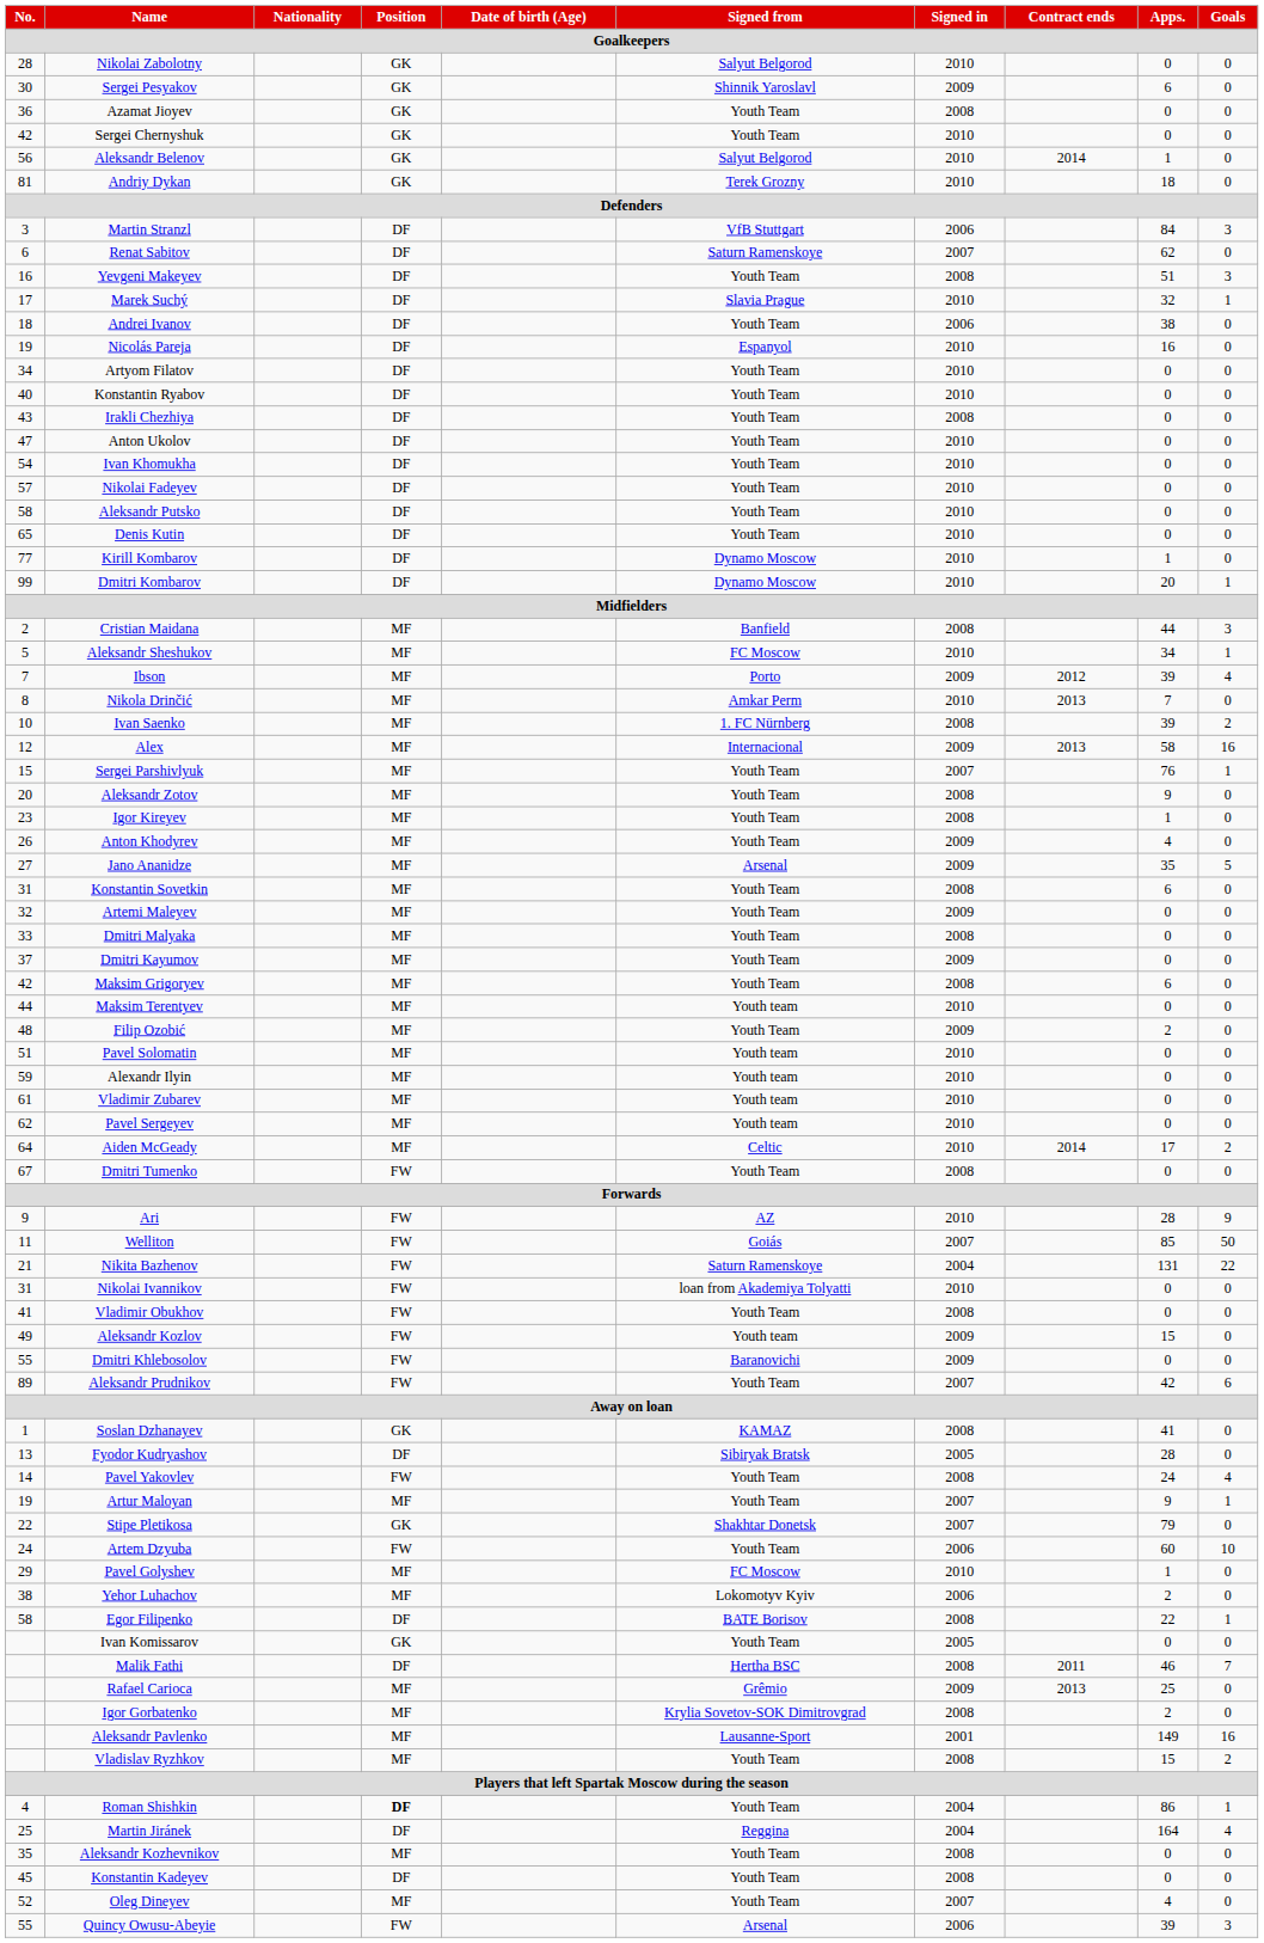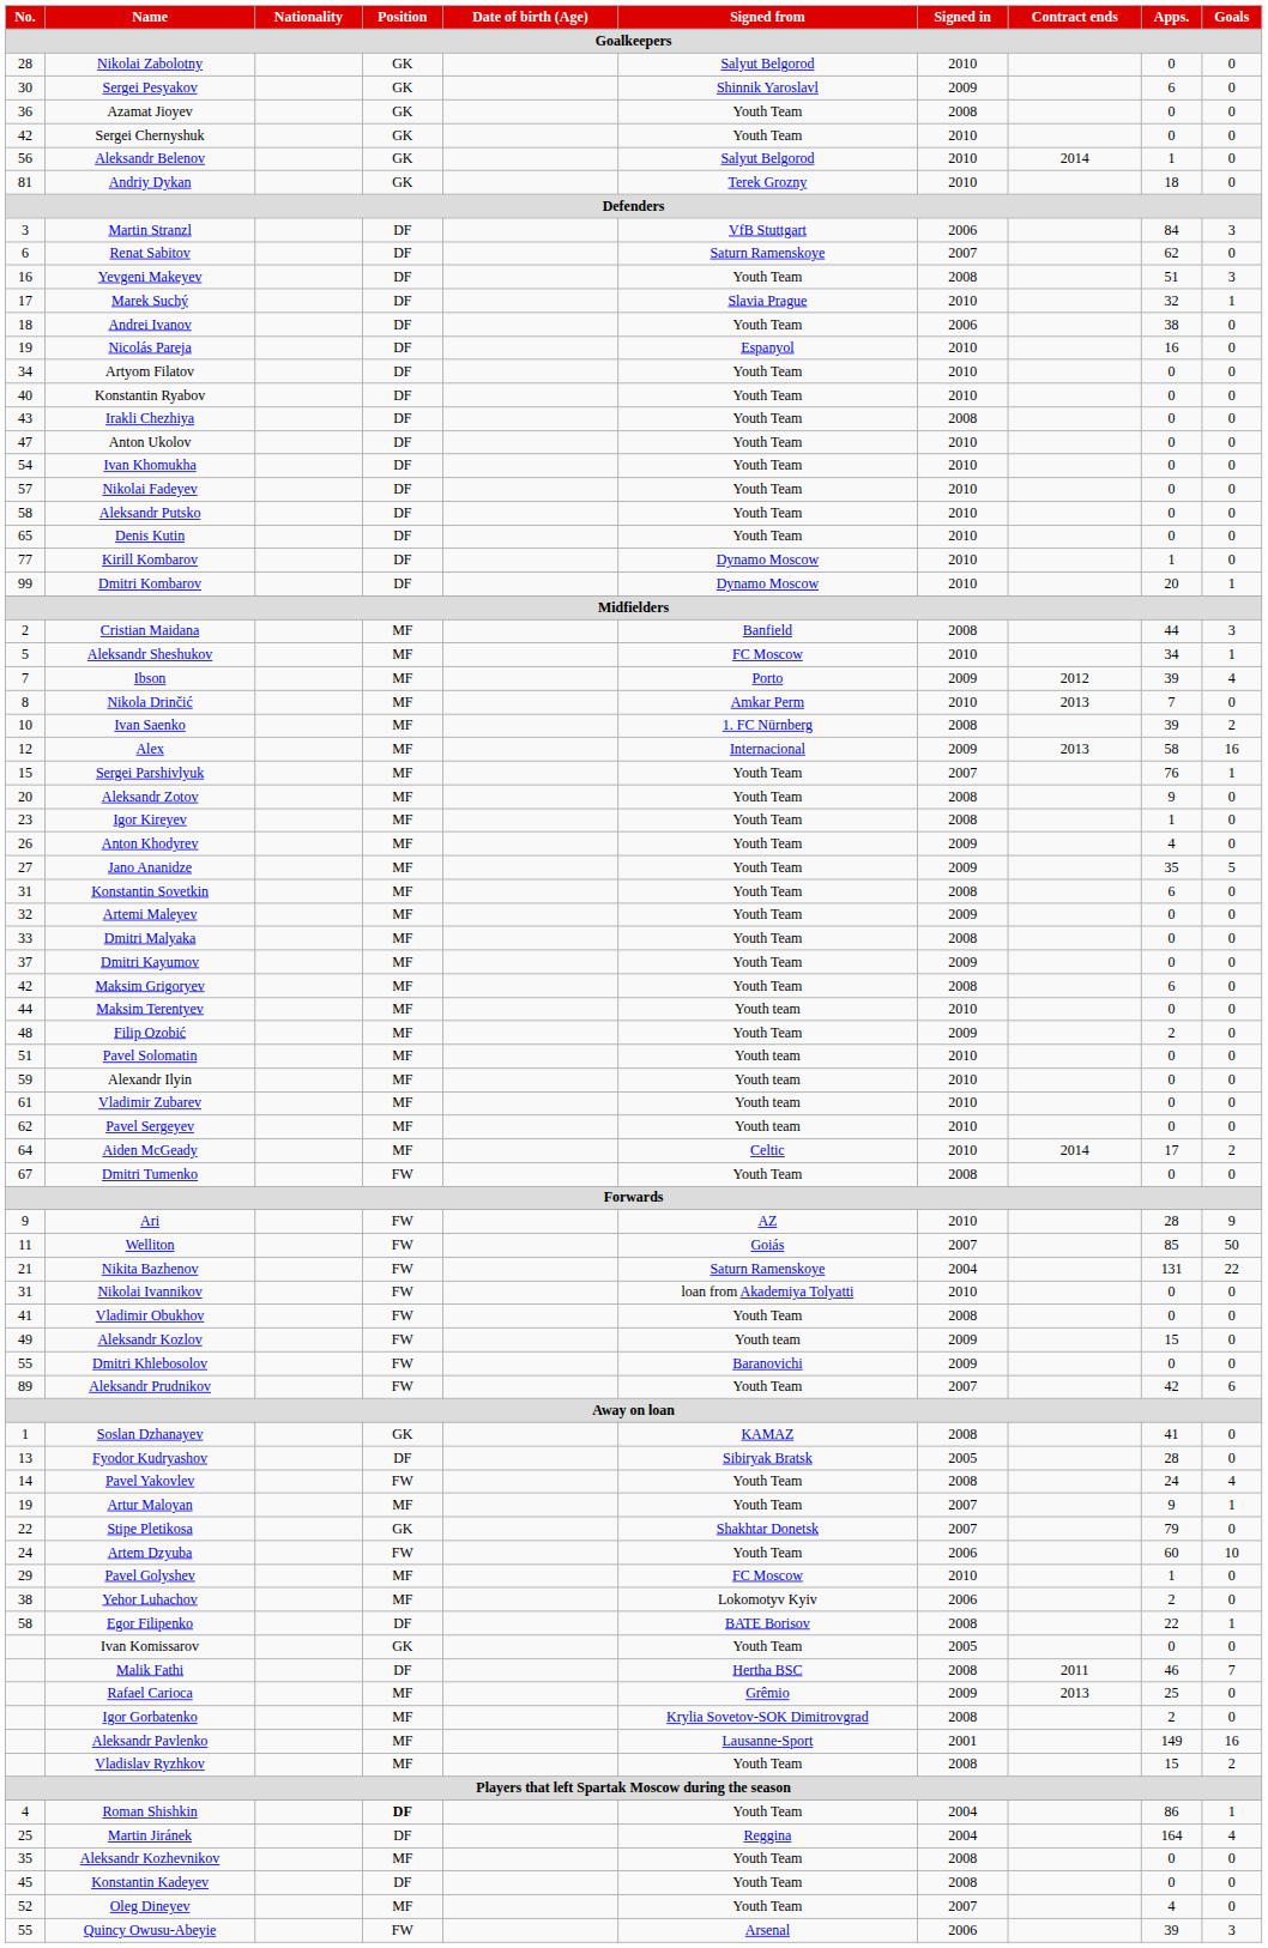 <table class="wikitable"  style="text-align:center; font-size:90%; width:100%;">
 <tr>
 <th style="background:#DD0000; color:white; text-align:center;">No.</th>
 <th style="background:#DD0000; color:white; text-align:center;">Name</th>
 <th style="background:#DD0000; color:white; text-align:center;">Nationality</th>
 <th style="background:#DD0000; color:white; text-align:center;">Position</th>
 <th style="background:#DD0000; color:white; text-align:center;">Date of birth (Age)</th>
 <th style="background:#DD0000; color:white; text-align:center;">Signed from</th>
 <th style="background:#DD0000; color:white; text-align:center;">Signed in</th>
 <th style="background:#DD0000; color:white; text-align:center;">Contract ends</th>
 <th style="background:#DD0000; color:white; text-align:center;">Apps.</th>
 <th style="background:#DD0000; color:white; text-align:center;">Goals</th>
 </tr>
 <tr>
 <th colspan="11"  style="background:#dcdcdc; text-align:center;">Goalkeepers</th>
 </tr>
 <tr>
 <td>28</td>
 <td><a href='#'>Nikolai Zabolotny</a></td>
 <td></td>
 <td>GK</td>
 <td></td>
 <td><a href='#'>Salyut Belgorod</a></td>
 <td>2010</td>
 <td></td>
 <td>0</td>
 <td>0</td>
 </tr>
 <tr>
 <td>30</td>
 <td><a href='#'>Sergei Pesyakov</a></td>
 <td></td>
 <td>GK</td>
 <td></td>
 <td><a href='#'>Shinnik Yaroslavl</a></td>
 <td>2009</td>
 <td></td>
 <td>6</td>
 <td>0</td>
 </tr>
 <tr>
 <td>36</td>
 <td>Azamat Jioyev</td>
 <td></td>
 <td>GK</td>
 <td></td>
 <td>Youth Team</td>
 <td>2008</td>
 <td></td>
 <td>0</td>
 <td>0</td>
 </tr>
 <tr>
 <td>42</td>
 <td>Sergei Chernyshuk</td>
 <td></td>
 <td>GK</td>
 <td></td>
 <td>Youth Team</td>
 <td>2010</td>
 <td></td>
 <td>0</td>
 <td>0</td>
 </tr>
 <tr>
 <td>56</td>
 <td><a href='#'>Aleksandr Belenov</a></td>
 <td></td>
 <td>GK</td>
 <td></td>
 <td><a href='#'>Salyut Belgorod</a></td>
 <td>2010</td>
 <td>2014</td>
 <td>1</td>
 <td>0</td>
 </tr>
 <tr>
 <td>81</td>
 <td><a href='#'>Andriy Dykan</a></td>
 <td></td>
 <td>GK</td>
 <td></td>
 <td><a href='#'>Terek Grozny</a></td>
 <td>2010</td>
 <td></td>
 <td>18</td>
 <td>0</td>
 </tr>
 <tr>
 <th colspan="11"  style="background:#dcdcdc; text-align:center;">Defenders</th>
 </tr>
 <tr>
 <td>3</td>
 <td><a href='#'>Martin Stranzl</a></td>
 <td></td>
 <td>DF</td>
 <td></td>
 <td><a href='#'>VfB Stuttgart</a></td>
 <td>2006</td>
 <td></td>
 <td>84</td>
 <td>3</td>
 </tr>
 <tr>
 <td>6</td>
 <td><a href='#'>Renat Sabitov</a></td>
 <td></td>
 <td>DF</td>
 <td></td>
 <td><a href='#'>Saturn Ramenskoye</a></td>
 <td>2007</td>
 <td></td>
 <td>62</td>
 <td>0</td>
 </tr>
 <tr>
 <td>16</td>
 <td><a href='#'>Yevgeni Makeyev</a></td>
 <td></td>
 <td>DF</td>
 <td></td>
 <td>Youth Team</td>
 <td>2008</td>
 <td></td>
 <td>51</td>
 <td>3</td>
 </tr>
 <tr>
 <td>17</td>
 <td><a href='#'>Marek Suchý</a></td>
 <td></td>
 <td>DF</td>
 <td></td>
 <td><a href='#'>Slavia Prague</a></td>
 <td>2010</td>
 <td></td>
 <td>32</td>
 <td>1</td>
 </tr>
 <tr>
 <td>18</td>
 <td><a href='#'>Andrei Ivanov</a></td>
 <td></td>
 <td>DF</td>
 <td></td>
 <td>Youth Team</td>
 <td>2006</td>
 <td></td>
 <td>38</td>
 <td>0</td>
 </tr>
 <tr>
 <td>19</td>
 <td><a href='#'>Nicolás Pareja</a></td>
 <td></td>
 <td>DF</td>
 <td></td>
 <td><a href='#'>Espanyol</a></td>
 <td>2010</td>
 <td></td>
 <td>16</td>
 <td>0</td>
 </tr>
 <tr>
 <td>34</td>
 <td>Artyom Filatov</td>
 <td></td>
 <td>DF</td>
 <td></td>
 <td>Youth Team</td>
 <td>2010</td>
 <td></td>
 <td>0</td>
 <td>0</td>
 </tr>
 <tr>
 <td>40</td>
 <td>Konstantin Ryabov</td>
 <td></td>
 <td>DF</td>
 <td></td>
 <td>Youth Team</td>
 <td>2010</td>
 <td></td>
 <td>0</td>
 <td>0</td>
 </tr>
 <tr>
 <td>43</td>
 <td><a href='#'>Irakli Chezhiya</a></td>
 <td></td>
 <td>DF</td>
 <td></td>
 <td>Youth Team</td>
 <td>2008</td>
 <td></td>
 <td>0</td>
 <td>0</td>
 </tr>
 <tr>
 <td>47</td>
 <td>Anton Ukolov</td>
 <td></td>
 <td>DF</td>
 <td></td>
 <td>Youth Team</td>
 <td>2010</td>
 <td></td>
 <td>0</td>
 <td>0</td>
 </tr>
 <tr>
 <td>54</td>
 <td><a href='#'>Ivan Khomukha</a></td>
 <td></td>
 <td>DF</td>
 <td></td>
 <td>Youth Team</td>
 <td>2010</td>
 <td></td>
 <td>0</td>
 <td>0</td>
 </tr>
 <tr>
 <td>57</td>
 <td><a href='#'>Nikolai Fadeyev</a></td>
 <td></td>
 <td>DF</td>
 <td></td>
 <td>Youth Team</td>
 <td>2010</td>
 <td></td>
 <td>0</td>
 <td>0</td>
 </tr>
 <tr>
 <td>58</td>
 <td><a href='#'>Aleksandr Putsko</a></td>
 <td></td>
 <td>DF</td>
 <td></td>
 <td>Youth Team</td>
 <td>2010</td>
 <td></td>
 <td>0</td>
 <td>0</td>
 </tr>
 <tr>
 <td>65</td>
 <td><a href='#'>Denis Kutin</a></td>
 <td></td>
 <td>DF</td>
 <td></td>
 <td>Youth Team</td>
 <td>2010</td>
 <td></td>
 <td>0</td>
 <td>0</td>
 </tr>
 <tr>
 <td>77</td>
 <td><a href='#'>Kirill Kombarov</a></td>
 <td></td>
 <td>DF</td>
 <td></td>
 <td><a href='#'>Dynamo Moscow</a></td>
 <td>2010</td>
 <td></td>
 <td>1</td>
 <td>0</td>
 </tr>
 <tr>
 <td>99</td>
 <td><a href='#'>Dmitri Kombarov</a></td>
 <td></td>
 <td>DF</td>
 <td></td>
 <td><a href='#'>Dynamo Moscow</a></td>
 <td>2010</td>
 <td></td>
 <td>20</td>
 <td>1</td>
 </tr>
 <tr>
 <th colspan="11"  style="background:#dcdcdc; text-align:center;">Midfielders</th>
 </tr>
 <tr>
 <td>2</td>
 <td><a href='#'>Cristian Maidana</a></td>
 <td></td>
 <td>MF</td>
 <td></td>
 <td><a href='#'>Banfield</a></td>
 <td>2008</td>
 <td></td>
 <td>44</td>
 <td>3</td>
 </tr>
 <tr>
 <td>5</td>
 <td><a href='#'>Aleksandr Sheshukov</a></td>
 <td></td>
 <td>MF</td>
 <td></td>
 <td><a href='#'>FC Moscow</a></td>
 <td>2010</td>
 <td></td>
 <td>34</td>
 <td>1</td>
 </tr>
 <tr>
 <td>7</td>
 <td><a href='#'>Ibson</a></td>
 <td></td>
 <td>MF</td>
 <td></td>
 <td><a href='#'>Porto</a></td>
 <td>2009</td>
 <td>2012</td>
 <td>39</td>
 <td>4</td>
 </tr>
 <tr>
 <td>8</td>
 <td><a href='#'>Nikola Drinčić</a></td>
 <td></td>
 <td>MF</td>
 <td></td>
 <td><a href='#'>Amkar Perm</a></td>
 <td>2010</td>
 <td>2013</td>
 <td>7</td>
 <td>0</td>
 </tr>
 <tr>
 <td>10</td>
 <td><a href='#'>Ivan Saenko</a></td>
 <td></td>
 <td>MF</td>
 <td></td>
 <td><a href='#'>1. FC Nürnberg</a></td>
 <td>2008</td>
 <td></td>
 <td>39</td>
 <td>2</td>
 </tr>
 <tr>
 <td>12</td>
 <td><a href='#'>Alex</a></td>
 <td></td>
 <td>MF</td>
 <td></td>
 <td><a href='#'>Internacional</a></td>
 <td>2009</td>
 <td>2013</td>
 <td>58</td>
 <td>16</td>
 </tr>
 <tr>
 <td>15</td>
 <td><a href='#'>Sergei Parshivlyuk</a></td>
 <td></td>
 <td>MF</td>
 <td></td>
 <td>Youth Team</td>
 <td>2007</td>
 <td></td>
 <td>76</td>
 <td>1</td>
 </tr>
 <tr>
 <td>20</td>
 <td><a href='#'>Aleksandr Zotov</a></td>
 <td></td>
 <td>MF</td>
 <td></td>
 <td>Youth Team</td>
 <td>2008</td>
 <td></td>
 <td>9</td>
 <td>0</td>
 </tr>
 <tr>
 <td>23</td>
 <td><a href='#'>Igor Kireyev</a></td>
 <td></td>
 <td>MF</td>
 <td></td>
 <td>Youth Team</td>
 <td>2008</td>
 <td></td>
 <td>1</td>
 <td>0</td>
 </tr>
 <tr>
 <td>26</td>
 <td><a href='#'>Anton Khodyrev</a></td>
 <td></td>
 <td>MF</td>
 <td></td>
 <td>Youth Team</td>
 <td>2009</td>
 <td></td>
 <td>4</td>
 <td>0</td>
 </tr>
 <tr>
 <td>27</td>
 <td><a href='#'>Jano Ananidze</a></td>
 <td></td>
 <td>MF</td>
 <td></td>
-<td><a href='#'>Arsenal</a></td>
+<td>Youth Team</td>
 <td>2009</td>
 <td></td>
 <td>35</td>
 <td>5</td>
 </tr>
 <tr>
 <td>31</td>
 <td><a href='#'>Konstantin Sovetkin</a></td>
 <td></td>
 <td>MF</td>
 <td></td>
 <td>Youth Team</td>
 <td>2008</td>
 <td></td>
 <td>6</td>
 <td>0</td>
 </tr>
 <tr>
 <td>32</td>
 <td><a href='#'>Artemi Maleyev</a></td>
 <td></td>
 <td>MF</td>
 <td></td>
 <td>Youth Team</td>
 <td>2009</td>
 <td></td>
 <td>0</td>
 <td>0</td>
 </tr>
 <tr>
 <td>33</td>
 <td><a href='#'>Dmitri Malyaka</a></td>
 <td></td>
 <td>MF</td>
 <td></td>
 <td>Youth Team</td>
 <td>2008</td>
 <td></td>
 <td>0</td>
 <td>0</td>
 </tr>
 <tr>
 <td>37</td>
 <td><a href='#'>Dmitri Kayumov</a></td>
 <td></td>
 <td>MF</td>
 <td></td>
 <td>Youth Team</td>
 <td>2009</td>
 <td></td>
 <td>0</td>
 <td>0</td>
 </tr>
 <tr>
 <td>42</td>
 <td><a href='#'>Maksim Grigoryev</a></td>
 <td></td>
 <td>MF</td>
 <td></td>
 <td>Youth Team</td>
 <td>2008</td>
 <td></td>
 <td>6</td>
 <td>0</td>
 </tr>
 <tr>
 <td>44</td>
 <td><a href='#'>Maksim Terentyev</a></td>
 <td></td>
 <td>MF</td>
 <td></td>
 <td>Youth team</td>
 <td>2010</td>
 <td></td>
 <td>0</td>
 <td>0</td>
 </tr>
 <tr>
 <td>48</td>
 <td><a href='#'>Filip Ozobić</a></td>
 <td></td>
 <td>MF</td>
 <td></td>
 <td>Youth Team</td>
 <td>2009</td>
 <td></td>
 <td>2</td>
 <td>0</td>
 </tr>
 <tr>
 <td>51</td>
 <td><a href='#'>Pavel Solomatin</a></td>
 <td></td>
 <td>MF</td>
 <td></td>
 <td>Youth team</td>
 <td>2010</td>
 <td></td>
 <td>0</td>
 <td>0</td>
 </tr>
 <tr>
 <td>59</td>
 <td>Alexandr Ilyin</td>
 <td></td>
 <td>MF</td>
 <td></td>
 <td>Youth team</td>
 <td>2010</td>
 <td></td>
 <td>0</td>
 <td>0</td>
 </tr>
 <tr>
 <td>61</td>
 <td><a href='#'>Vladimir Zubarev</a></td>
 <td></td>
 <td>MF</td>
 <td></td>
 <td>Youth team</td>
 <td>2010</td>
 <td></td>
 <td>0</td>
 <td>0</td>
 </tr>
 <tr>
 <td>62</td>
 <td><a href='#'>Pavel Sergeyev</a></td>
 <td></td>
 <td>MF</td>
 <td></td>
 <td>Youth team</td>
 <td>2010</td>
 <td></td>
 <td>0</td>
 <td>0</td>
 </tr>
 <tr>
 <td>64</td>
 <td><a href='#'>Aiden McGeady</a></td>
 <td></td>
 <td>MF</td>
 <td></td>
 <td><a href='#'>Celtic</a></td>
 <td>2010</td>
 <td>2014</td>
 <td>17</td>
 <td>2</td>
 </tr>
 <tr>
 <td>67</td>
 <td><a href='#'>Dmitri Tumenko</a></td>
 <td></td>
 <td>FW</td>
 <td></td>
 <td>Youth Team</td>
 <td>2008</td>
 <td></td>
 <td>0</td>
 <td>0</td>
 </tr>
 <tr>
 <th colspan="11"  style="background:#dcdcdc; text-align:center;">Forwards</th>
 </tr>
 <tr>
 <td>9</td>
 <td><a href='#'>Ari</a></td>
 <td></td>
 <td>FW</td>
 <td></td>
 <td><a href='#'>AZ</a></td>
 <td>2010</td>
 <td></td>
 <td>28</td>
 <td>9</td>
 </tr>
 <tr>
 <td>11</td>
 <td><a href='#'>Welliton</a></td>
 <td></td>
 <td>FW</td>
 <td></td>
 <td><a href='#'>Goiás</a></td>
 <td>2007</td>
 <td></td>
 <td>85</td>
 <td>50</td>
 </tr>
 <tr>
 <td>21</td>
 <td><a href='#'>Nikita Bazhenov</a></td>
 <td></td>
 <td>FW</td>
 <td></td>
 <td><a href='#'>Saturn Ramenskoye</a></td>
 <td>2004</td>
 <td></td>
 <td>131</td>
 <td>22</td>
 </tr>
 <tr>
 <td>31</td>
 <td><a href='#'>Nikolai Ivannikov</a></td>
 <td></td>
 <td>FW</td>
 <td></td>
 <td>loan from <a href='#'>Akademiya Tolyatti</a></td>
 <td>2010</td>
 <td></td>
 <td>0</td>
 <td>0</td>
 </tr>
 <tr>
 <td>41</td>
 <td><a href='#'>Vladimir Obukhov</a></td>
 <td></td>
 <td>FW</td>
 <td></td>
 <td>Youth Team</td>
 <td>2008</td>
 <td></td>
 <td>0</td>
 <td>0</td>
 </tr>
 <tr>
 <td>49</td>
 <td><a href='#'>Aleksandr Kozlov</a></td>
 <td></td>
 <td>FW</td>
 <td></td>
 <td>Youth team</td>
 <td>2009</td>
 <td></td>
 <td>15</td>
 <td>0</td>
 </tr>
 <tr>
 <td>55</td>
 <td><a href='#'>Dmitri Khlebosolov</a></td>
 <td></td>
 <td>FW</td>
 <td></td>
 <td><a href='#'>Baranovichi</a></td>
 <td>2009</td>
 <td></td>
 <td>0</td>
 <td>0</td>
 </tr>
 <tr>
 <td>89</td>
 <td><a href='#'>Aleksandr Prudnikov</a></td>
 <td></td>
 <td>FW</td>
 <td></td>
 <td>Youth Team</td>
 <td>2007</td>
 <td></td>
 <td>42</td>
 <td>6</td>
 </tr>
 <tr>
 <th colspan="11"  style="background:#dcdcdc; text-align:center;">Away on loan</th>
 </tr>
 <tr>
 <td>1</td>
 <td><a href='#'>Soslan Dzhanayev</a></td>
 <td></td>
 <td>GK</td>
 <td></td>
 <td><a href='#'>KAMAZ</a></td>
 <td>2008</td>
 <td></td>
 <td>41</td>
 <td>0</td>
 </tr>
 <tr>
 <td>13</td>
 <td><a href='#'>Fyodor Kudryashov</a></td>
 <td></td>
 <td>DF</td>
 <td></td>
 <td><a href='#'>Sibiryak Bratsk</a></td>
 <td>2005</td>
 <td></td>
 <td>28</td>
 <td>0</td>
 </tr>
 <tr>
 <td>14</td>
 <td><a href='#'>Pavel Yakovlev</a></td>
 <td></td>
 <td>FW</td>
 <td></td>
 <td>Youth Team</td>
 <td>2008</td>
 <td></td>
 <td>24</td>
 <td>4</td>
 </tr>
 <tr>
 <td>19</td>
 <td><a href='#'>Artur Maloyan</a></td>
 <td></td>
 <td>MF</td>
 <td></td>
 <td>Youth Team</td>
 <td>2007</td>
 <td></td>
 <td>9</td>
 <td>1</td>
 </tr>
 <tr>
 <td>22</td>
 <td><a href='#'>Stipe Pletikosa</a></td>
 <td></td>
 <td>GK</td>
 <td></td>
 <td><a href='#'>Shakhtar Donetsk</a></td>
 <td>2007</td>
 <td></td>
 <td>79</td>
 <td>0</td>
 </tr>
 <tr>
 <td>24</td>
 <td><a href='#'>Artem Dzyuba</a></td>
 <td></td>
 <td>FW</td>
 <td></td>
 <td>Youth Team</td>
 <td>2006</td>
 <td></td>
 <td>60</td>
 <td>10</td>
 </tr>
 <tr>
 <td>29</td>
 <td><a href='#'>Pavel Golyshev</a></td>
 <td></td>
 <td>MF</td>
 <td></td>
 <td><a href='#'>FC Moscow</a></td>
 <td>2010</td>
 <td></td>
 <td>1</td>
 <td>0</td>
 </tr>
 <tr>
 <td>38</td>
 <td><a href='#'>Yehor Luhachov</a></td>
 <td></td>
 <td>MF</td>
 <td></td>
 <td>Lokomotyv Kyiv</td>
 <td>2006</td>
 <td></td>
 <td>2</td>
 <td>0</td>
 </tr>
 <tr>
 <td>58</td>
 <td><a href='#'>Egor Filipenko</a></td>
 <td></td>
 <td>DF</td>
 <td></td>
 <td><a href='#'>BATE Borisov</a></td>
 <td>2008</td>
 <td></td>
 <td>22</td>
 <td>1</td>
 </tr>
 <tr>
 <td></td>
 <td>Ivan Komissarov</td>
 <td></td>
 <td>GK</td>
 <td></td>
 <td>Youth Team</td>
 <td>2005</td>
 <td></td>
 <td>0</td>
 <td>0</td>
 </tr>
 <tr>
 <td></td>
 <td><a href='#'>Malik Fathi</a></td>
 <td></td>
 <td>DF</td>
 <td></td>
 <td><a href='#'>Hertha BSC</a></td>
 <td>2008</td>
 <td>2011</td>
 <td>46</td>
 <td>7</td>
 </tr>
 <tr>
 <td></td>
 <td><a href='#'>Rafael Carioca</a></td>
 <td></td>
 <td>MF</td>
 <td></td>
 <td><a href='#'>Grêmio</a></td>
 <td>2009</td>
 <td>2013</td>
 <td>25</td>
 <td>0</td>
 </tr>
 <tr>
 <td></td>
 <td><a href='#'>Igor Gorbatenko</a></td>
 <td></td>
 <td>MF</td>
 <td></td>
 <td><a href='#'>Krylia Sovetov-SOK Dimitrovgrad</a></td>
 <td>2008</td>
 <td></td>
 <td>2</td>
 <td>0</td>
 </tr>
 <tr>
 <td></td>
 <td><a href='#'>Aleksandr Pavlenko</a></td>
 <td></td>
 <td>MF</td>
 <td></td>
 <td><a href='#'>Lausanne-Sport</a></td>
 <td>2001</td>
 <td></td>
 <td>149</td>
 <td>16</td>
 </tr>
 <tr>
 <td></td>
 <td><a href='#'>Vladislav Ryzhkov</a></td>
 <td></td>
 <td>MF</td>
 <td></td>
 <td>Youth Team</td>
 <td>2008</td>
 <td></td>
 <td>15</td>
 <td>2</td>
 </tr>
 <tr>
 <th colspan="11"  style="background:#dcdcdc; text-align:center;">Players that left Spartak Moscow during the season</th>
 </tr>
 <tr>
 <td>4</td>
 <td><a href='#'>Roman Shishkin</a></td>
 <td></td>
 <td><strong>DF</strong></td>
 <td></td>
 <td>Youth Team</td>
 <td>2004</td>
 <td></td>
 <td>86</td>
 <td>1</td>
 </tr>
 <tr>
 <td>25</td>
 <td><a href='#'>Martin Jiránek</a></td>
 <td></td>
 <td>DF</td>
 <td></td>
 <td><a href='#'>Reggina</a></td>
 <td>2004</td>
 <td></td>
 <td>164</td>
 <td>4</td>
 </tr>
 <tr>
 <td>35</td>
 <td><a href='#'>Aleksandr Kozhevnikov</a></td>
 <td></td>
 <td>MF</td>
 <td></td>
 <td>Youth Team</td>
 <td>2008</td>
 <td></td>
 <td>0</td>
 <td>0</td>
 </tr>
 <tr>
 <td>45</td>
 <td><a href='#'>Konstantin Kadeyev</a></td>
 <td></td>
 <td>DF</td>
 <td></td>
 <td>Youth Team</td>
 <td>2008</td>
 <td></td>
 <td>0</td>
 <td>0</td>
 </tr>
 <tr>
 <td>52</td>
 <td><a href='#'>Oleg Dineyev</a></td>
 <td></td>
 <td>MF</td>
 <td></td>
 <td>Youth Team</td>
 <td>2007</td>
 <td></td>
 <td>4</td>
 <td>0</td>
 </tr>
 <tr>
 <td>55</td>
 <td><a href='#'>Quincy Owusu-Abeyie</a></td>
 <td></td>
 <td>FW</td>
 <td></td>
 <td><a href='#'>Arsenal</a></td>
 <td>2006</td>
 <td></td>
 <td>39</td>
 <td>3</td>
 </tr>
 </table>
